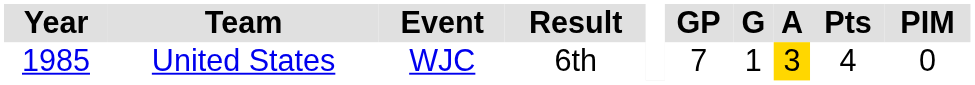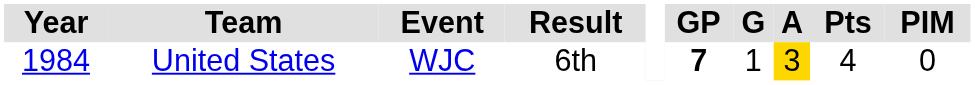 <table border="0" cellpadding="1" cellspacing="0" style="text-align:center; width:40%">
 <tr ALIGN="centre" bgcolor="#e0e0e0">
 <th>Year</th>
 <th>Team</th>
 <th>Event</th>
 <th>Result</th>
 <th rowspan="99" bgcolor="#ffffff"> </th>
 <th>GP</th>
 <th>G</th>
 <th>A</th>
 <th>Pts</th>
 <th>PIM</th>
 </tr>
 <tr>
-<td><a href='#'>1985</a></td>
+<td><a href='#'>1984</a></td>
 <td><a href='#'>United States</a></td>
 <td><a href='#'>WJC</a></td>
 <td>6th</td>
-<td>7</td>
+<td><strong>7</strong></td>
 <td>1</td>
 <td style="background: gold;">3</td>
 <td>4</td>
 <td>0</td>
 </tr>
 </table>
